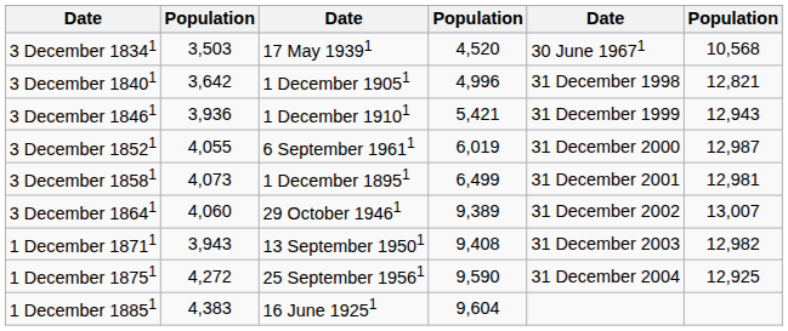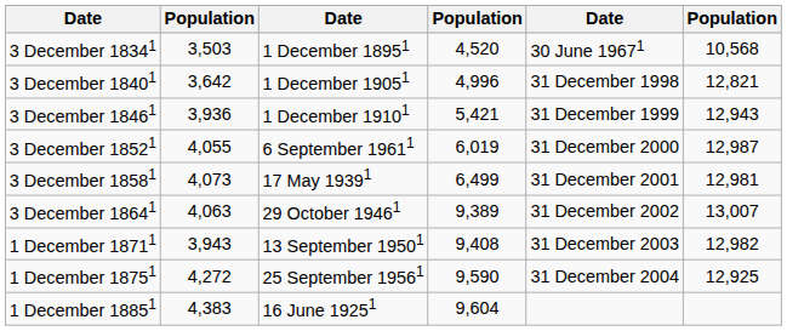 <table class="wikitable" border=1>
 <tr ---- bgcolor="#ACCEED">
 <th>Date</th>
 <th>Population</th>
 <th>Date</th>
 <th>Population</th>
 <th>Date</th>
 <th>Population</th>
 </tr>
 <tr>
 <td>3 December 1834<sup>1</sup></td>
 <td align="center">3,503</td>
-<td>17 May 1939<sup>1</sup></td>
+<td>1 December 1895<sup>1</sup></td>
 <td align="center">4,520</td>
 <td>30 June 1967<sup>1</sup></td>
 <td align="center">10,568</td>
 </tr>
 <tr>
 <td>3 December 1840<sup>1</sup></td>
 <td align="center">3,642</td>
 <td>1 December 1905<sup>1</sup></td>
 <td align="center">4,996</td>
 <td>31 December 1998</td>
 <td align="center">12,821</td>
 </tr>
 <tr>
 <td>3 December 1846<sup>1</sup></td>
 <td align="center">3,936</td>
 <td>1 December 1910<sup>1</sup></td>
 <td align="center">5,421</td>
 <td>31 December 1999</td>
 <td align="center">12,943</td>
 </tr>
 <tr>
 <td>3 December 1852<sup>1</sup></td>
 <td align="center">4,055</td>
 <td>6 September 1961<sup>1</sup></td>
 <td align="center">6,019</td>
 <td>31 December 2000</td>
 <td align="center">12,987</td>
 </tr>
 <tr>
 <td>3 December 1858<sup>1</sup></td>
 <td align="center">4,073</td>
-<td>1 December 1895<sup>1</sup></td>
+<td>17 May 1939<sup>1</sup></td>
 <td align="center">6,499</td>
 <td>31 December 2001</td>
 <td align="center">12,981</td>
 </tr>
 <tr>
 <td>3 December 1864<sup>1</sup></td>
-<td align="center">4,060</td>
+<td align="center">4,063</td>
 <td>29 October 1946<sup>1</sup></td>
 <td align="center">9,389</td>
 <td>31 December 2002</td>
 <td align="center">13,007</td>
 </tr>
 <tr>
 <td>1 December 1871<sup>1</sup></td>
 <td align="center">3,943</td>
 <td>13 September 1950<sup>1</sup></td>
 <td align="center">9,408</td>
 <td>31 December 2003</td>
 <td align="center">12,982</td>
 </tr>
 <tr>
 <td>1 December 1875<sup>1</sup></td>
 <td align="center">4,272</td>
 <td>25 September 1956<sup>1</sup></td>
 <td align="center">9,590</td>
 <td>31 December 2004</td>
 <td align="center">12,925</td>
 </tr>
 <tr>
 <td>1 December 1885<sup>1</sup></td>
 <td align="center">4,383</td>
 <td>16 June 1925<sup>1</sup></td>
 <td align="center">9,604</td>
 <td></td>
 <td align="center"></td>
 </tr>
 </table>
